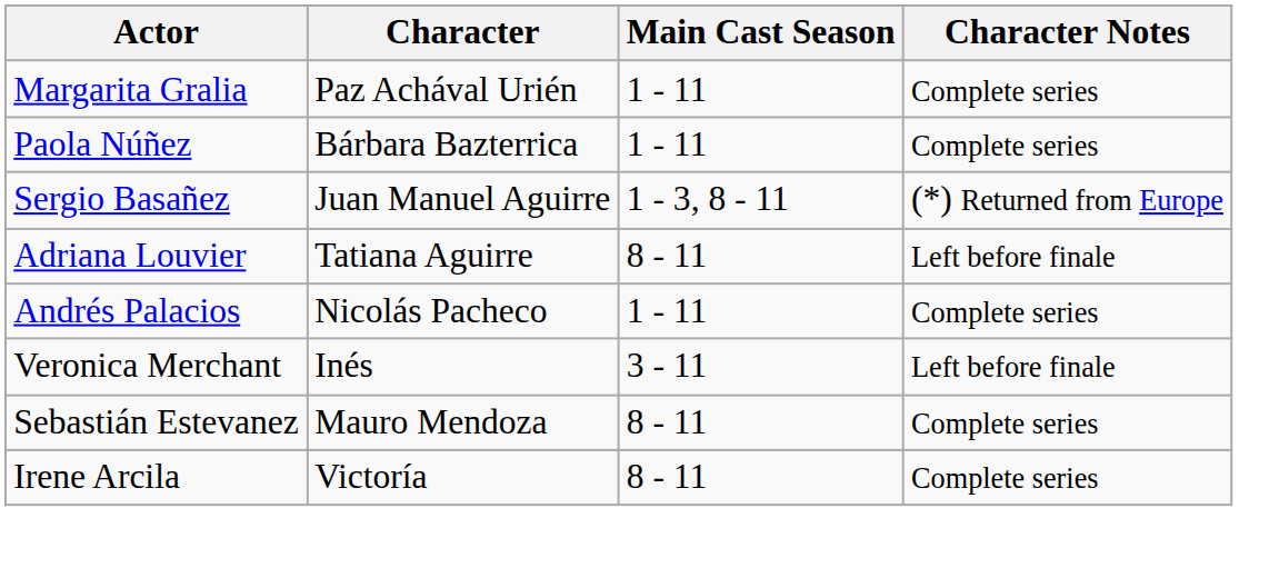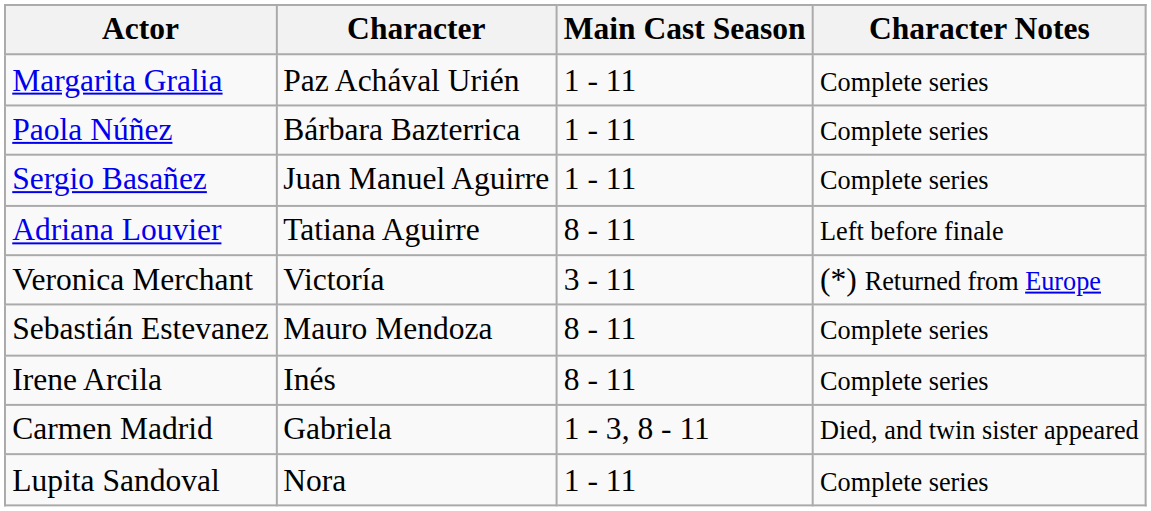 <table class="wikitable sortable">
 <tr>
 <th>Actor</th>
 <th>Character</th>
 <th>Main Cast Season</th>
 <th>Character Notes</th>
 </tr>
 <tr>
 <td><a href='#'>Margarita Gralia</a></td>
 <td>Paz Achával Urién</td>
 <td>1 - 11</td>
 <td><small>Complete series</small></td>
 </tr>
 <tr>
 <td><a href='#'>Paola Núñez</a></td>
 <td>Bárbara Bazterrica</td>
 <td>1 - 11</td>
 <td><small>Complete series</small></td>
 </tr>
 <tr>
 <td><a href='#'>Sergio Basañez</a></td>
 <td>Juan Manuel Aguirre</td>
-<td>1 - 3, 8 - 11</td>
-<td>(*) <small>Returned from <a href='#'>Europe</a></small></td>
+<td>1 - 11</td>
+<td><small>Complete series</small></td>
 </tr>
 <tr>
 <td><a href='#'>Adriana Louvier</a></td>
 <td>Tatiana Aguirre</td>
 <td>8 - 11</td>
 <td><small>Left before finale</small></td>
 </tr>
 <tr>
-<td><a href='#'>Andrés Palacios</a></td>
-<td>Nicolás Pacheco</td>
-<td>1 - 11</td>
-<td><small>Complete series</small></td>
-</tr>
-<tr>
 <td>Veronica Merchant</td>
-<td>Inés</td>
+<td>Victoría</td>
 <td>3 - 11</td>
-<td><small>Left before finale</small></td>
+<td>(*) <small>Returned from <a href='#'>Europe</a></small></td>
 </tr>
 <tr>
 <td>Sebastián Estevanez</td>
 <td>Mauro Mendoza</td>
 <td>8 - 11</td>
 <td><small>Complete series</small></td>
 </tr>
 <tr>
 <td>Irene Arcila</td>
-<td>Victoría</td>
+<td>Inés</td>
 <td>8 - 11</td>
 <td><small>Complete series</small></td>
 </tr>
+<tr>
+<td>Carmen Madrid</td>
+<td>Gabriela</td>
+<td>1 - 3, 8 - 11</td>
+<td><small>Died, and twin sister appeared</small></td>
+</tr>
+<tr>
+<td>Lupita Sandoval</td>
+<td>Nora</td>
+<td>1 - 11</td>
+<td><small>Complete series</small></td>
+</tr>
 </table>
